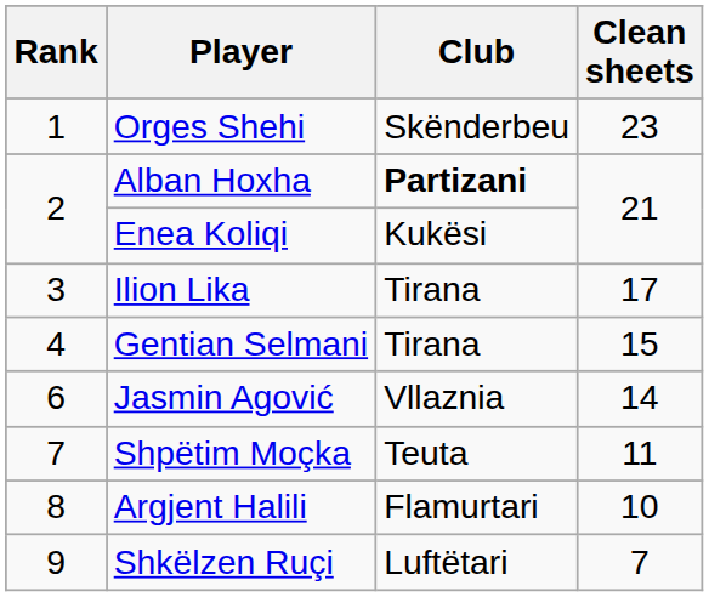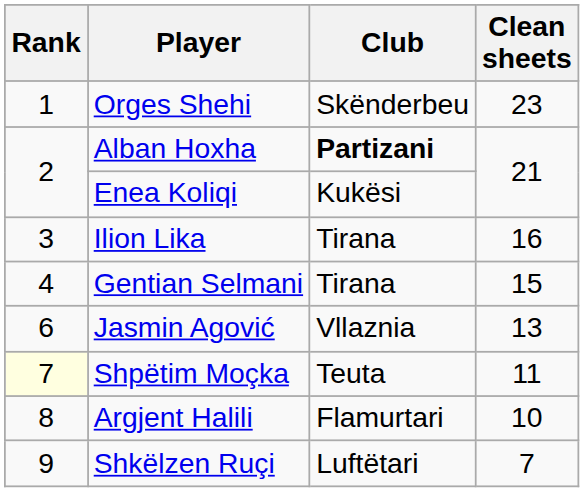 <table class="wikitable" style="text-align:center">
 <tr>
 <th>Rank</th>
 <th>Player</th>
 <th>Club</th>
 <th>Clean<br>sheets</th>
 </tr>
 <tr>
 <td>1</td>
 <td align="left"> <a href='#'>Orges Shehi</a></td>
 <td align="left">Skënderbeu</td>
 <td>23</td>
 </tr>
 <tr>
 <td rowspan="2">2</td>
 <td align="left"> <a href='#'>Alban Hoxha</a></td>
 <td align="left"><strong>Partizani</strong></td>
 <td rowspan="2">21</td>
 </tr>
 <tr>
 <td align="left"> <a href='#'>Enea Koliqi</a></td>
 <td align="left">Kukësi</td>
 </tr>
 <tr>
 <td>3</td>
 <td align="left"> <a href='#'>Ilion Lika</a></td>
 <td align="left">Tirana</td>
-<td>17</td>
+<td>16</td>
 </tr>
 <tr>
 <td>4</td>
 <td align="left"> <a href='#'>Gentian Selmani</a></td>
 <td align="left">Tirana</td>
 <td>15</td>
 </tr>
 <tr>
 <td>6</td>
 <td align="left"> <a href='#'>Jasmin Agović</a></td>
 <td align="left">Vllaznia</td>
-<td>14</td>
+<td>13</td>
 </tr>
 <tr>
-<td>7</td>
+<td style="background: lightyellow;">7</td>
 <td align="left"> <a href='#'>Shpëtim Moçka</a></td>
 <td align="left">Teuta</td>
 <td>11</td>
 </tr>
 <tr>
 <td>8</td>
 <td align="left"> <a href='#'>Argjent Halili</a></td>
 <td align="left">Flamurtari</td>
 <td>10</td>
 </tr>
 <tr>
 <td>9</td>
 <td align="left"> <a href='#'>Shkëlzen Ruçi</a></td>
 <td align="left">Luftëtari</td>
 <td>7</td>
 </tr>
 </table>
